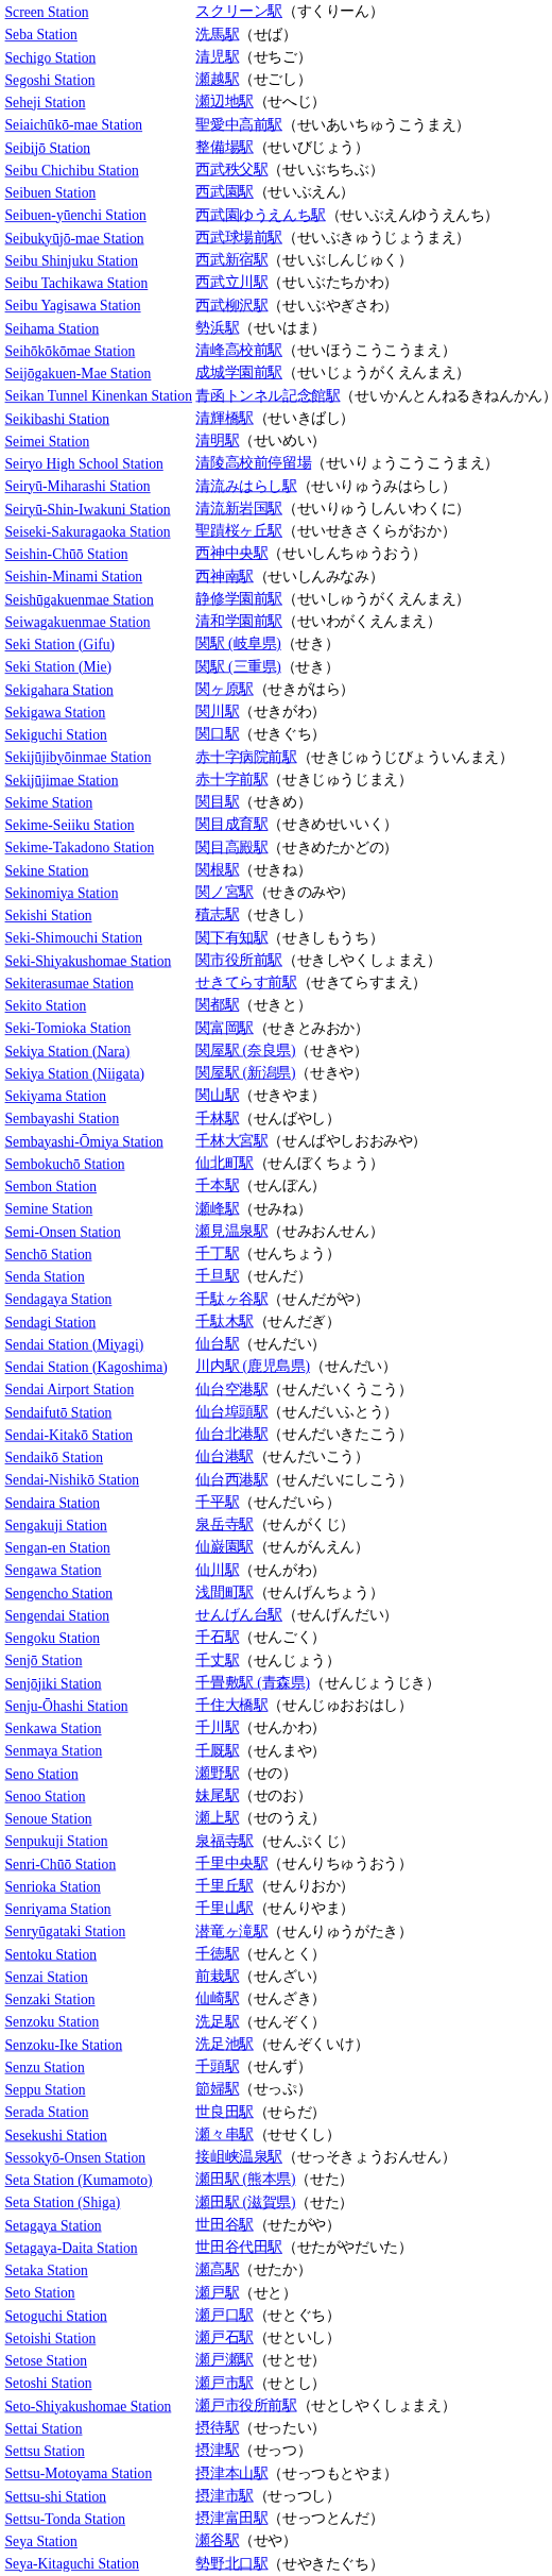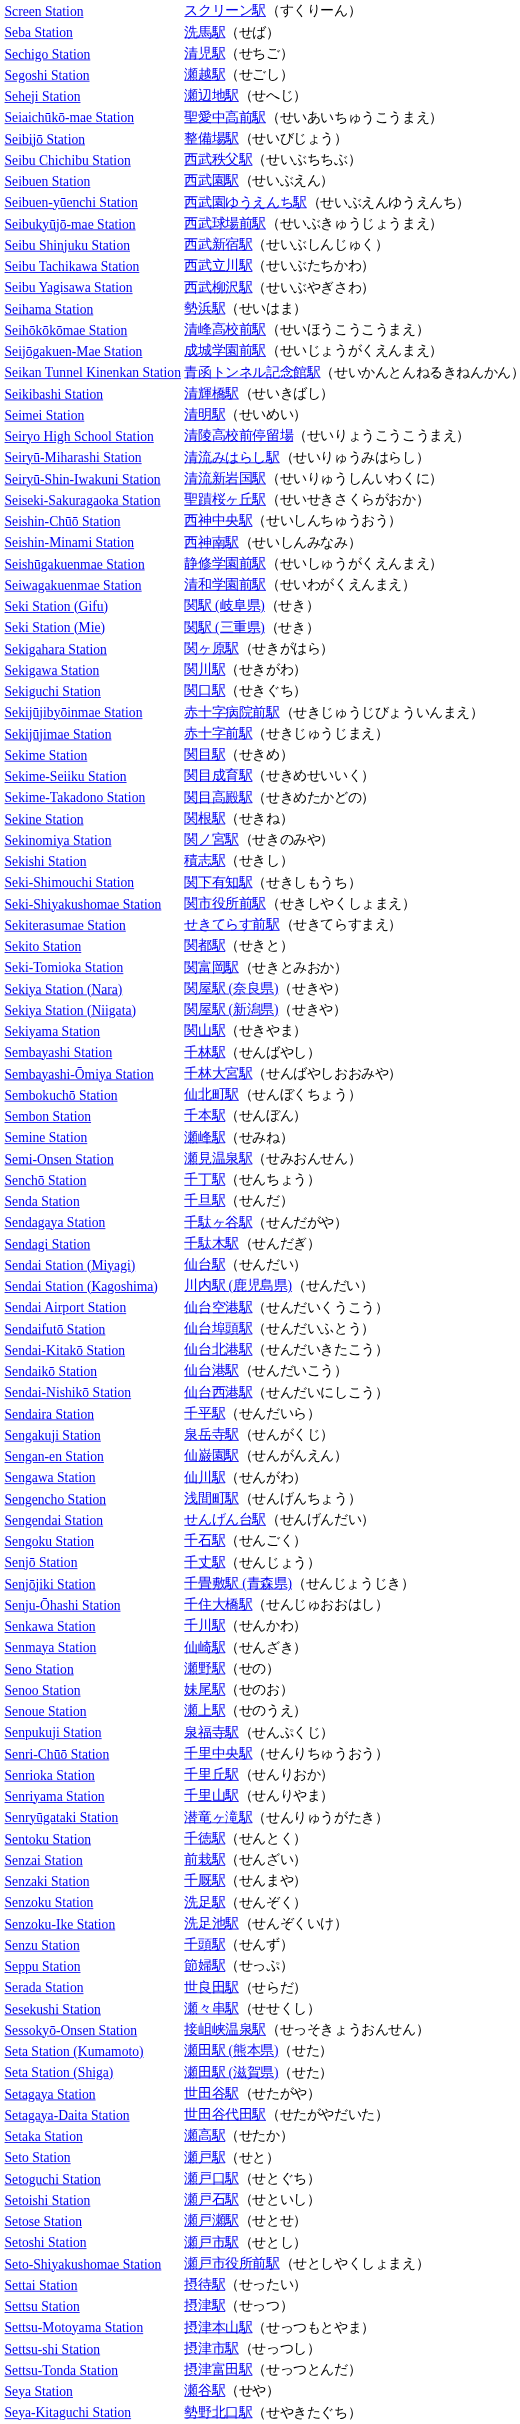 <table>
 <tr>
 <td><a href='#'>Screen Station</a></td>
 <td><a href='#'>スクリーン駅</a>（すくりーん）</td>
 </tr>
 <tr>
 <td><a href='#'>Seba Station</a></td>
 <td><a href='#'>洗馬駅</a>（せば）</td>
 </tr>
 <tr>
 <td><a href='#'>Sechigo Station</a></td>
 <td><a href='#'>清児駅</a>（せちご）</td>
 </tr>
 <tr>
 <td><a href='#'>Segoshi Station</a></td>
 <td><a href='#'>瀬越駅</a>（せごし）</td>
 </tr>
 <tr>
 <td><a href='#'>Seheji Station</a></td>
 <td><a href='#'>瀬辺地駅</a>（せへじ）</td>
 </tr>
 <tr>
 <td><a href='#'>Seiaichūkō-mae Station</a></td>
 <td><a href='#'>聖愛中高前駅</a>（せいあいちゅうこうまえ）</td>
 </tr>
 <tr>
 <td><a href='#'>Seibijō Station</a></td>
 <td><a href='#'>整備場駅</a>（せいびじょう）</td>
 </tr>
 <tr>
 <td><a href='#'>Seibu Chichibu Station</a></td>
 <td><a href='#'>西武秩父駅</a>（せいぶちちぶ）</td>
 </tr>
 <tr>
 <td><a href='#'>Seibuen Station</a></td>
 <td><a href='#'>西武園駅</a>（せいぶえん）</td>
 </tr>
 <tr>
 <td><a href='#'>Seibuen-yūenchi Station</a></td>
 <td><a href='#'>西武園ゆうえんち駅</a>（せいぶえんゆうえんち）</td>
 </tr>
 <tr>
 <td><a href='#'>Seibukyūjō-mae Station</a></td>
 <td><a href='#'>西武球場前駅</a>（せいぶきゅうじょうまえ）</td>
 </tr>
 <tr>
 <td><a href='#'>Seibu Shinjuku Station</a></td>
 <td><a href='#'>西武新宿駅</a>（せいぶしんじゅく）</td>
 </tr>
 <tr>
 <td><a href='#'>Seibu Tachikawa Station</a></td>
 <td><a href='#'>西武立川駅</a>（せいぶたちかわ）</td>
 </tr>
 <tr>
 <td><a href='#'>Seibu Yagisawa Station</a></td>
 <td><a href='#'>西武柳沢駅</a>（せいぶやぎさわ）</td>
 </tr>
 <tr>
 <td><a href='#'>Seihama Station</a></td>
 <td><a href='#'>勢浜駅</a>（せいはま）</td>
 </tr>
 <tr>
 <td><a href='#'>Seihōkōkōmae Station</a></td>
 <td><a href='#'>清峰高校前駅</a>（せいほうこうこうまえ）</td>
 </tr>
 <tr>
 <td><a href='#'>Seijōgakuen-Mae Station</a></td>
 <td><a href='#'>成城学園前駅</a>（せいじょうがくえんまえ）</td>
 </tr>
 <tr>
 <td><a href='#'>Seikan Tunnel Kinenkan Station</a></td>
 <td><a href='#'>青函トンネル記念館駅</a>（せいかんとんねるきねんかん）</td>
 </tr>
 <tr>
 <td><a href='#'>Seikibashi Station</a></td>
 <td><a href='#'>清輝橋駅</a>（せいきばし）</td>
 </tr>
 <tr>
 <td><a href='#'>Seimei Station</a></td>
 <td><a href='#'>清明駅</a>（せいめい）</td>
 </tr>
 <tr>
 <td><a href='#'>Seiryo High School Station</a></td>
 <td><a href='#'>清陵高校前停留場</a>（せいりょうこうこうまえ）</td>
 </tr>
 <tr>
 <td><a href='#'>Seiryū-Miharashi Station</a></td>
 <td><a href='#'>清流みはらし駅</a>（せいりゅうみはらし）</td>
 </tr>
 <tr>
 <td><a href='#'>Seiryū-Shin-Iwakuni Station</a></td>
 <td><a href='#'>清流新岩国駅</a>（せいりゅうしんいわくに）</td>
 </tr>
 <tr>
 <td><a href='#'>Seiseki-Sakuragaoka Station</a></td>
 <td><a href='#'>聖蹟桜ヶ丘駅</a>（せいせきさくらがおか）</td>
 </tr>
 <tr>
 <td><a href='#'>Seishin-Chūō Station</a></td>
 <td><a href='#'>西神中央駅</a>（せいしんちゅうおう）</td>
 </tr>
 <tr>
 <td><a href='#'>Seishin-Minami Station</a></td>
 <td><a href='#'>西神南駅</a>（せいしんみなみ）</td>
 </tr>
 <tr>
 <td><a href='#'>Seishūgakuenmae Station</a></td>
 <td><a href='#'>静修学園前駅</a>（せいしゅうがくえんまえ）</td>
 </tr>
 <tr>
 <td><a href='#'>Seiwagakuenmae Station</a></td>
 <td><a href='#'>清和学園前駅</a>（せいわがくえんまえ）</td>
 </tr>
 <tr>
 <td><a href='#'>Seki Station (Gifu)</a></td>
 <td><a href='#'>関駅 (岐阜県)</a>（せき）</td>
 </tr>
 <tr>
 <td><a href='#'>Seki Station (Mie)</a></td>
 <td><a href='#'>関駅 (三重県)</a>（せき）</td>
 </tr>
 <tr>
 <td><a href='#'>Sekigahara Station</a></td>
 <td><a href='#'>関ヶ原駅</a>（せきがはら）</td>
 </tr>
 <tr>
 <td><a href='#'>Sekigawa Station</a></td>
 <td><a href='#'>関川駅</a>（せきがわ）</td>
 </tr>
 <tr>
 <td><a href='#'>Sekiguchi Station</a></td>
 <td><a href='#'>関口駅</a>（せきぐち）</td>
 </tr>
 <tr>
 <td><a href='#'>Sekijūjibyōinmae Station</a></td>
 <td><a href='#'>赤十字病院前駅</a>（せきじゅうじびょういんまえ）</td>
 </tr>
 <tr>
 <td><a href='#'>Sekijūjimae Station</a></td>
 <td><a href='#'>赤十字前駅</a>（せきじゅうじまえ）</td>
 </tr>
 <tr>
 <td><a href='#'>Sekime Station</a></td>
 <td><a href='#'>関目駅</a>（せきめ）</td>
 </tr>
 <tr>
 <td><a href='#'>Sekime-Seiiku Station</a></td>
 <td><a href='#'>関目成育駅</a>（せきめせいいく）</td>
 </tr>
 <tr>
 <td><a href='#'>Sekime-Takadono Station</a></td>
 <td><a href='#'>関目高殿駅</a>（せきめたかどの）</td>
 </tr>
 <tr>
 <td><a href='#'>Sekine Station</a></td>
 <td><a href='#'>関根駅</a>（せきね）</td>
 </tr>
 <tr>
 <td><a href='#'>Sekinomiya Station</a></td>
 <td><a href='#'>関ノ宮駅</a>（せきのみや）</td>
 </tr>
 <tr>
 <td><a href='#'>Sekishi Station</a></td>
 <td><a href='#'>積志駅</a>（せきし）</td>
 </tr>
 <tr>
 <td><a href='#'>Seki-Shimouchi Station</a></td>
 <td><a href='#'>関下有知駅</a>（せきしもうち）</td>
 </tr>
 <tr>
 <td><a href='#'>Seki-Shiyakushomae Station</a></td>
 <td><a href='#'>関市役所前駅</a>（せきしやくしょまえ）</td>
 </tr>
 <tr>
 <td><a href='#'>Sekiterasumae Station</a></td>
 <td><a href='#'>せきてらす前駅</a>（せきてらすまえ）</td>
 </tr>
 <tr>
 <td><a href='#'>Sekito Station</a></td>
 <td><a href='#'>関都駅</a>（せきと）</td>
 </tr>
 <tr>
 <td><a href='#'>Seki-Tomioka Station</a></td>
 <td><a href='#'>関富岡駅</a>（せきとみおか）</td>
 </tr>
 <tr>
 <td><a href='#'>Sekiya Station (Nara)</a></td>
 <td><a href='#'>関屋駅 (奈良県)</a>（せきや）</td>
 </tr>
 <tr>
 <td><a href='#'>Sekiya Station (Niigata)</a></td>
 <td><a href='#'>関屋駅 (新潟県)</a>（せきや）</td>
 </tr>
 <tr>
 <td><a href='#'>Sekiyama Station</a></td>
 <td><a href='#'>関山駅</a>（せきやま）</td>
 </tr>
 <tr>
 <td><a href='#'>Sembayashi Station</a></td>
 <td><a href='#'>千林駅</a>（せんばやし）</td>
 </tr>
 <tr>
 <td><a href='#'>Sembayashi-Ōmiya Station</a></td>
 <td><a href='#'>千林大宮駅</a>（せんばやしおおみや）</td>
 </tr>
 <tr>
 <td><a href='#'>Sembokuchō Station</a></td>
 <td><a href='#'>仙北町駅</a>（せんぼくちょう）</td>
 </tr>
 <tr>
 <td><a href='#'>Sembon Station</a></td>
 <td><a href='#'>千本駅</a>（せんぼん）</td>
 </tr>
 <tr>
 <td><a href='#'>Semine Station</a></td>
 <td><a href='#'>瀬峰駅</a>（せみね）</td>
 </tr>
 <tr>
 <td><a href='#'>Semi-Onsen Station</a></td>
 <td><a href='#'>瀬見温泉駅</a>（せみおんせん）</td>
 </tr>
 <tr>
 <td><a href='#'>Senchō Station</a></td>
 <td><a href='#'>千丁駅</a>（せんちょう）</td>
 </tr>
 <tr>
 <td><a href='#'>Senda Station</a></td>
 <td><a href='#'>千旦駅</a>（せんだ）</td>
 </tr>
 <tr>
 <td><a href='#'>Sendagaya Station</a></td>
 <td><a href='#'>千駄ヶ谷駅</a>（せんだがや）</td>
 </tr>
 <tr>
 <td><a href='#'>Sendagi Station</a></td>
 <td><a href='#'>千駄木駅</a>（せんだぎ）</td>
 </tr>
 <tr>
 <td><a href='#'>Sendai Station (Miyagi)</a></td>
 <td><a href='#'>仙台駅</a>（せんだい）</td>
 </tr>
 <tr>
 <td><a href='#'>Sendai Station (Kagoshima)</a></td>
 <td><a href='#'>川内駅 (鹿児島県)</a>（せんだい）</td>
 </tr>
 <tr>
 <td><a href='#'>Sendai Airport Station</a></td>
 <td><a href='#'>仙台空港駅</a>（せんだいくうこう）</td>
 </tr>
 <tr>
 <td><a href='#'>Sendaifutō Station</a></td>
 <td><a href='#'>仙台埠頭駅</a>（せんだいふとう）</td>
 </tr>
 <tr>
 <td><a href='#'>Sendai-Kitakō Station</a></td>
 <td><a href='#'>仙台北港駅</a>（せんだいきたこう）</td>
 </tr>
 <tr>
 <td><a href='#'>Sendaikō Station</a></td>
 <td><a href='#'>仙台港駅</a>（せんだいこう）</td>
 </tr>
 <tr>
 <td><a href='#'>Sendai-Nishikō Station</a></td>
 <td><a href='#'>仙台西港駅</a>（せんだいにしこう）</td>
 </tr>
 <tr>
 <td><a href='#'>Sendaira Station</a></td>
 <td><a href='#'>千平駅</a>（せんだいら）</td>
 </tr>
 <tr>
 <td><a href='#'>Sengakuji Station</a></td>
 <td><a href='#'>泉岳寺駅</a>（せんがくじ）</td>
 </tr>
 <tr>
 <td><a href='#'>Sengan-en Station</a></td>
 <td><a href='#'>仙巌園駅</a>（せんがんえん）</td>
 </tr>
 <tr>
 <td><a href='#'>Sengawa Station</a></td>
 <td><a href='#'>仙川駅</a>（せんがわ）</td>
 </tr>
 <tr>
 <td><a href='#'>Sengencho Station</a></td>
 <td><a href='#'>浅間町駅</a>（せんげんちょう）</td>
 </tr>
 <tr>
 <td><a href='#'>Sengendai Station</a></td>
 <td><a href='#'>せんげん台駅</a>（せんげんだい）</td>
 </tr>
 <tr>
 <td><a href='#'>Sengoku Station</a></td>
 <td><a href='#'>千石駅</a>（せんごく）</td>
 </tr>
 <tr>
 <td><a href='#'>Senjō Station</a></td>
 <td><a href='#'>千丈駅</a>（せんじょう）</td>
 </tr>
 <tr>
 <td><a href='#'>Senjōjiki Station</a></td>
 <td><a href='#'>千畳敷駅 (青森県)</a>（せんじょうじき）</td>
 </tr>
 <tr>
 <td><a href='#'>Senju-Ōhashi Station</a></td>
 <td><a href='#'>千住大橋駅</a>（せんじゅおおはし）</td>
 </tr>
 <tr>
 <td><a href='#'>Senkawa Station</a></td>
 <td><a href='#'>千川駅</a>（せんかわ）</td>
 </tr>
 <tr>
 <td><a href='#'>Senmaya Station</a></td>
-<td><a href='#'>千厩駅</a>（せんまや）</td>
+<td><a href='#'>仙崎駅</a>（せんざき）</td>
 </tr>
 <tr>
 <td><a href='#'>Seno Station</a></td>
 <td><a href='#'>瀬野駅</a>（せの）</td>
 </tr>
 <tr>
 <td><a href='#'>Senoo Station</a></td>
 <td><a href='#'>妹尾駅</a>（せのお）</td>
 </tr>
 <tr>
 <td><a href='#'>Senoue Station</a></td>
 <td><a href='#'>瀬上駅</a>（せのうえ）</td>
 </tr>
 <tr>
 <td><a href='#'>Senpukuji Station</a></td>
 <td><a href='#'>泉福寺駅</a>（せんぷくじ）</td>
 </tr>
 <tr>
 <td><a href='#'>Senri-Chūō Station</a></td>
 <td><a href='#'>千里中央駅</a>（せんりちゅうおう）</td>
 </tr>
 <tr>
 <td><a href='#'>Senrioka Station</a></td>
 <td><a href='#'>千里丘駅</a>（せんりおか）</td>
 </tr>
 <tr>
 <td><a href='#'>Senriyama Station</a></td>
 <td><a href='#'>千里山駅</a>（せんりやま）</td>
 </tr>
 <tr>
 <td><a href='#'>Senryūgataki Station</a></td>
 <td><a href='#'>潜竜ヶ滝駅</a>（せんりゅうがたき）</td>
 </tr>
 <tr>
 <td><a href='#'>Sentoku Station</a></td>
 <td><a href='#'>千徳駅</a>（せんとく）</td>
 </tr>
 <tr>
 <td><a href='#'>Senzai Station</a></td>
 <td><a href='#'>前栽駅</a>（せんざい）</td>
 </tr>
 <tr>
 <td><a href='#'>Senzaki Station</a></td>
-<td><a href='#'>仙崎駅</a>（せんざき）</td>
+<td><a href='#'>千厩駅</a>（せんまや）</td>
 </tr>
 <tr>
 <td><a href='#'>Senzoku Station</a></td>
 <td><a href='#'>洗足駅</a>（せんぞく）</td>
 </tr>
 <tr>
 <td><a href='#'>Senzoku-Ike Station</a></td>
 <td><a href='#'>洗足池駅</a>（せんぞくいけ）</td>
 </tr>
 <tr>
 <td><a href='#'>Senzu Station</a></td>
 <td><a href='#'>千頭駅</a>（せんず）</td>
 </tr>
 <tr>
 <td><a href='#'>Seppu Station</a></td>
 <td><a href='#'>節婦駅</a>（せっぷ）</td>
 </tr>
 <tr>
 <td><a href='#'>Serada Station</a></td>
 <td><a href='#'>世良田駅</a>（せらだ）</td>
 </tr>
 <tr>
 <td><a href='#'>Sesekushi Station</a></td>
 <td><a href='#'>瀬々串駅</a>（せせくし）</td>
 </tr>
 <tr>
 <td><a href='#'>Sessokyō-Onsen Station</a></td>
 <td><a href='#'>接岨峡温泉駅</a>（せっそきょうおんせん）</td>
 </tr>
 <tr>
 <td><a href='#'>Seta Station (Kumamoto)</a></td>
 <td><a href='#'>瀬田駅 (熊本県)</a>（せた）</td>
 </tr>
 <tr>
 <td><a href='#'>Seta Station (Shiga)</a></td>
 <td><a href='#'>瀬田駅 (滋賀県)</a>（せた）</td>
 </tr>
 <tr>
 <td><a href='#'>Setagaya Station</a></td>
 <td><a href='#'>世田谷駅</a>（せたがや）</td>
 </tr>
 <tr>
 <td><a href='#'>Setagaya-Daita Station</a></td>
 <td><a href='#'>世田谷代田駅</a>（せたがやだいた）</td>
 </tr>
 <tr>
 <td><a href='#'>Setaka Station</a></td>
 <td><a href='#'>瀬高駅</a>（せたか）</td>
 </tr>
 <tr>
 <td><a href='#'>Seto Station</a></td>
 <td><a href='#'>瀬戸駅</a>（せと）</td>
 </tr>
 <tr>
 <td><a href='#'>Setoguchi Station</a></td>
 <td><a href='#'>瀬戸口駅</a>（せとぐち）</td>
 </tr>
 <tr>
 <td><a href='#'>Setoishi Station</a></td>
 <td><a href='#'>瀬戸石駅</a>（せといし）</td>
 </tr>
 <tr>
 <td><a href='#'>Setose Station</a></td>
 <td><a href='#'>瀬戸瀬駅</a>（せとせ）</td>
 </tr>
 <tr>
 <td><a href='#'>Setoshi Station</a></td>
 <td><a href='#'>瀬戸市駅</a>（せとし）</td>
 </tr>
 <tr>
 <td><a href='#'>Seto-Shiyakushomae Station</a></td>
 <td><a href='#'>瀬戸市役所前駅</a>（せとしやくしょまえ）</td>
 </tr>
 <tr>
 <td><a href='#'>Settai Station</a></td>
 <td><a href='#'>摂待駅</a>（せったい）</td>
 </tr>
 <tr>
 <td><a href='#'>Settsu Station</a></td>
 <td><a href='#'>摂津駅</a>（せっつ）</td>
 </tr>
 <tr>
 <td><a href='#'>Settsu-Motoyama Station</a></td>
 <td><a href='#'>摂津本山駅</a>（せっつもとやま）</td>
 </tr>
 <tr>
 <td><a href='#'>Settsu-shi Station</a></td>
 <td><a href='#'>摂津市駅</a>（せっつし）</td>
 </tr>
 <tr>
 <td><a href='#'>Settsu-Tonda Station</a></td>
 <td><a href='#'>摂津富田駅</a>（せっつとんだ）</td>
 </tr>
 <tr>
 <td><a href='#'>Seya Station</a></td>
 <td><a href='#'>瀬谷駅</a>（せや）</td>
 </tr>
 <tr>
 <td><a href='#'>Seya-Kitaguchi Station</a></td>
 <td><a href='#'>勢野北口駅</a>（せやきたぐち）</td>
 </tr>
 </table>
